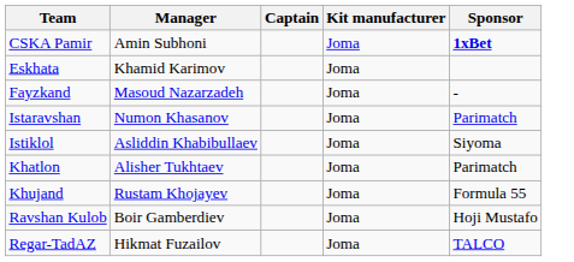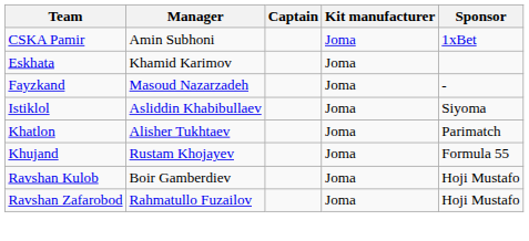 <table class="wikitable sortable" style="text-align: left;">
 <tr>
 <th>Team</th>
 <th>Manager</th>
 <th>Captain</th>
 <th>Kit manufacturer</th>
 <th>Sponsor</th>
 </tr>
 <tr>
 <td><a href='#'>CSKA Pamir</a></td>
 <td> Amin Subhoni</td>
 <td></td>
 <td><a href='#'>Joma</a></td>
-<td><strong><a href='#'>1xBet</a></strong></td>
+<td><a href='#'>1xBet</a></td>
 </tr>
 <tr>
 <td><a href='#'>Eskhata</a></td>
 <td> Khamid Karimov</td>
 <td></td>
 <td>Joma</td>
 <td></td>
 </tr>
 <tr>
 <td><a href='#'>Fayzkand</a></td>
 <td> <a href='#'>Masoud Nazarzadeh</a></td>
 <td></td>
 <td>Joma</td>
 <td>-</td>
-</tr>
-<tr>
-<td><a href='#'>Istaravshan</a></td>
-<td> <a href='#'>Numon Khasanov</a></td>
-<td></td>
-<td>Joma</td>
-<td><a href='#'>Parimatch</a></td>
 </tr>
 <tr>
 <td><a href='#'>Istiklol</a></td>
 <td> <a href='#'>Asliddin Khabibullaev</a></td>
 <td></td>
 <td>Joma</td>
 <td>Siyoma</td>
 </tr>
 <tr>
 <td><a href='#'>Khatlon</a></td>
 <td> <a href='#'>Alisher Tukhtaev</a> </td>
 <td></td>
 <td>Joma</td>
 <td>Parimatch</td>
 </tr>
 <tr>
 <td><a href='#'>Khujand</a></td>
 <td> <a href='#'>Rustam Khojayev</a></td>
 <td></td>
 <td>Joma</td>
 <td>Formula 55</td>
 </tr>
 <tr>
 <td><a href='#'>Ravshan Kulob</a></td>
 <td> Boir Gamberdiev</td>
 <td></td>
 <td>Joma</td>
 <td>Hoji Mustafo</td>
 </tr>
 <tr>
-<td><a href='#'>Regar-TadAZ</a></td>
-<td> Hikmat Fuzailov</td>
+<td><a href='#'>Ravshan Zafarobod</a></td>
+<td> <a href='#'>Rahmatullo Fuzailov</a></td>
 <td></td>
 <td>Joma</td>
-<td><a href='#'>TALCO</a></td>
+<td>Hoji Mustafo</td>
 </tr>
 </table>
